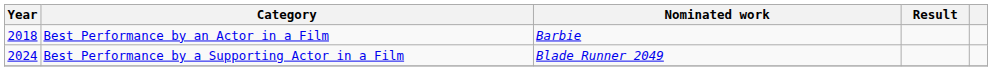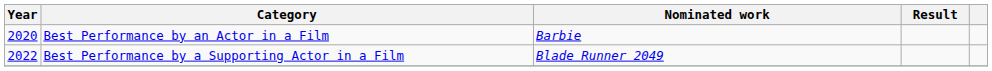 <table class=wikitable>
 <tr>
 <th scope="col" style="width:1em;">Year</th>
 <th scope="col" style="width:39em;">Category</th>
 <th scope="col" style="width:29em;">Nominated work</th>
 <th scope="col" style="width:5em;">Result</th>
 <th scope="col" style="width:1em;"></th>
 </tr>
 <tr>
-<td><a href='#'>2018</a></td>
+<td><a href='#'>2020</a></td>
 <td><a href='#'>Best Performance by an Actor in a Film</a></td>
 <td><em><a href='#'>Barbie</a></em></td>
 <td></td>
 <td></td>
 </tr>
 <tr>
-<td><a href='#'>2024</a></td>
+<td><a href='#'>2022</a></td>
 <td><a href='#'>Best Performance by a Supporting Actor in a Film</a></td>
 <td><em><a href='#'>Blade Runner 2049</a></em></td>
 <td></td>
 <td></td>
 </tr>
 <tr>
 </tr>
 </table>
